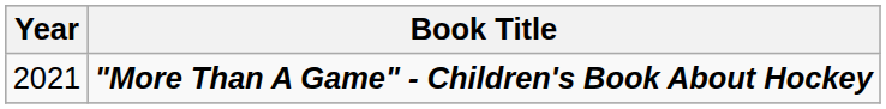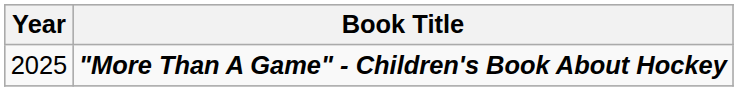 <table class="wikitable sortable">
 <tr>
 <th>Year</th>
 <th>Book Title</th>
 </tr>
 <tr>
-<td>2021</td>
+<td>2025</td>
 <td><strong><em>"More Than A Game" - Children's Book About Hockey</em></strong></td>
 </tr>
 </table>
